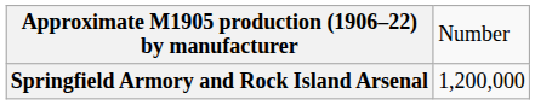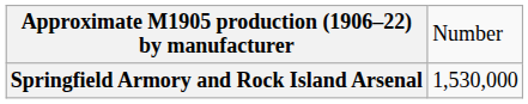 <table class=wikitable style="margin: 1em auto;">
 <tr>
 <th><strong>Approximate M1905 production (1906–22)<br>by manufacturer</strong></th>
 <td>Number</td>
 </tr>
 <tr>
 <th>Springfield Armory and Rock Island Arsenal</th>
-<td>1,200,000</td>
+<td>1,530,000</td>
 </tr>
 </table>
